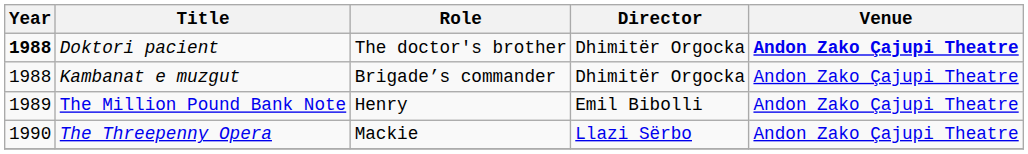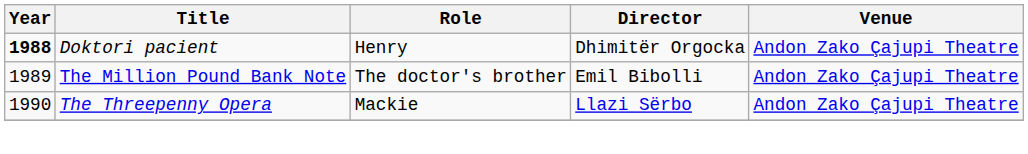 <table class="wikitable">
 <tr>
 <th>Year</th>
 <th>Title</th>
 <th>Role</th>
 <th>Director</th>
 <th>Venue</th>
 </tr>
 <tr>
 <td><strong>1988</strong></td>
 <td><em>Doktori pacient</em></td>
-<td>The doctor's brother</td>
-<td>Dhimitër Orgocka</td>
-<td><strong><a href='#'>Andon Zako Çajupi Theatre</a></strong></td>
-</tr>
-<tr>
-<td>1988</td>
-<td><em>Kambanat e muzgut</em></td>
-<td>Brigade’s commander</td>
+<td>Henry</td>
 <td>Dhimitër Orgocka</td>
 <td><a href='#'>Andon Zako Çajupi Theatre</a></td>
 </tr>
 <tr>
 <td>1989</td>
 <td><a href='#'>The Million Pound Bank Note</a></td>
-<td>Henry</td>
+<td>The doctor's brother</td>
 <td>Emil Bibolli</td>
 <td><a href='#'>Andon Zako Çajupi Theatre</a></td>
 </tr>
 <tr>
 <td>1990</td>
 <td><em><a href='#'>The Threepenny Opera</a> </em></td>
 <td>Mackie</td>
 <td><a href='#'>Llazi Sërbo</a></td>
 <td><a href='#'>Andon Zako Çajupi Theatre</a></td>
 </tr>
 <tr>
 </tr>
 </table>
